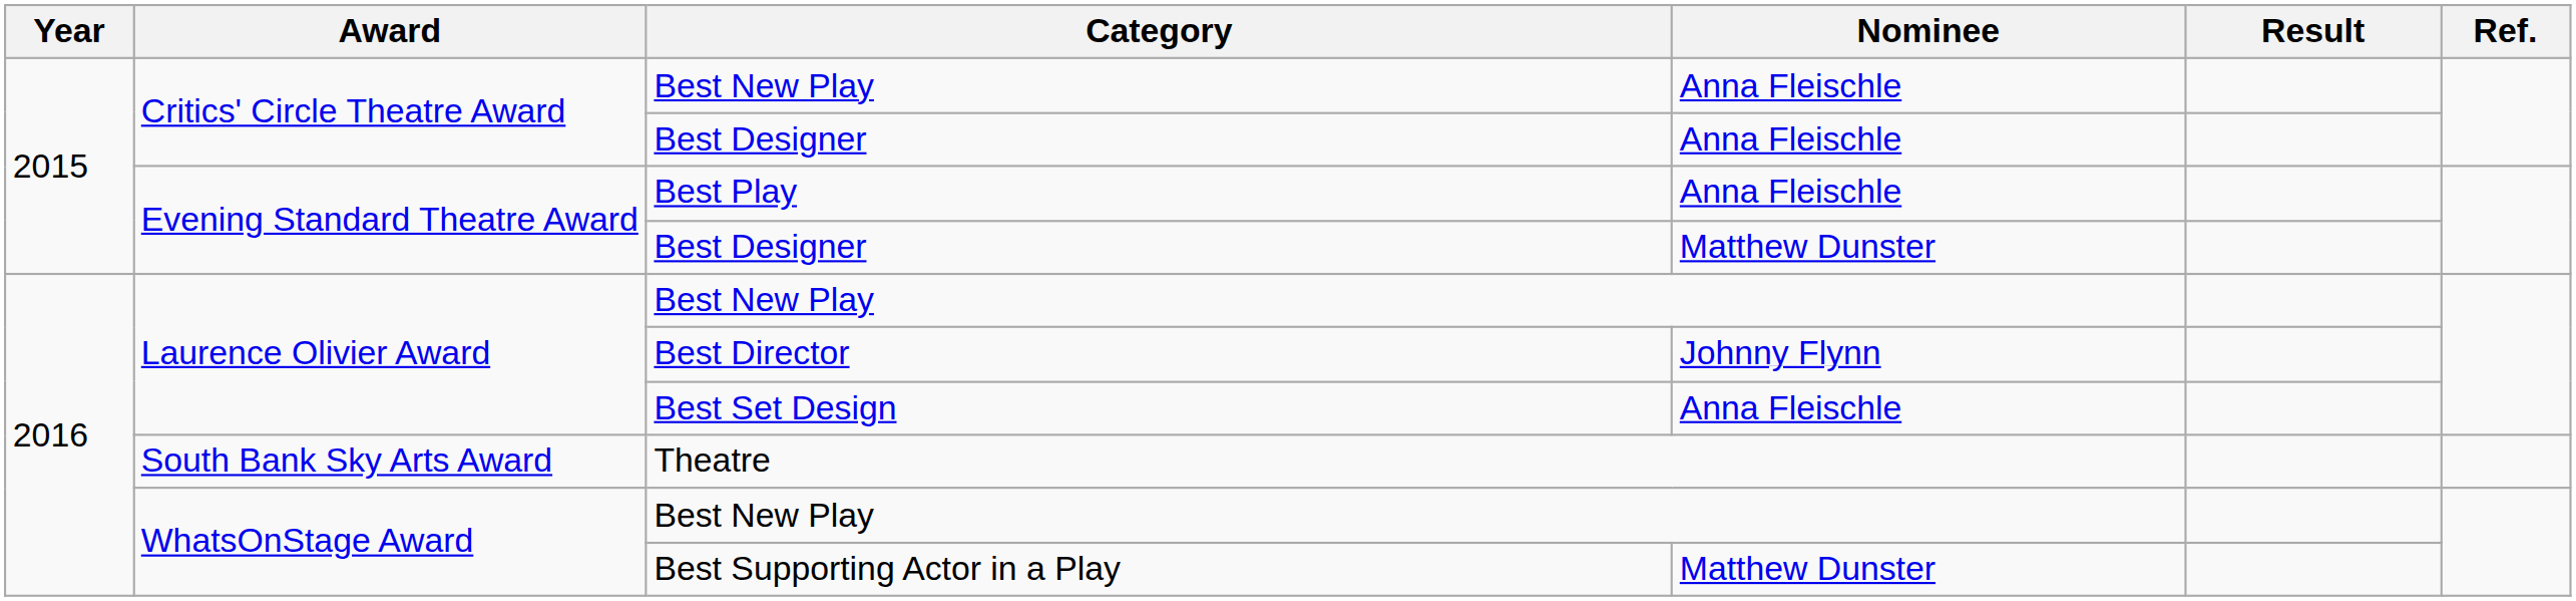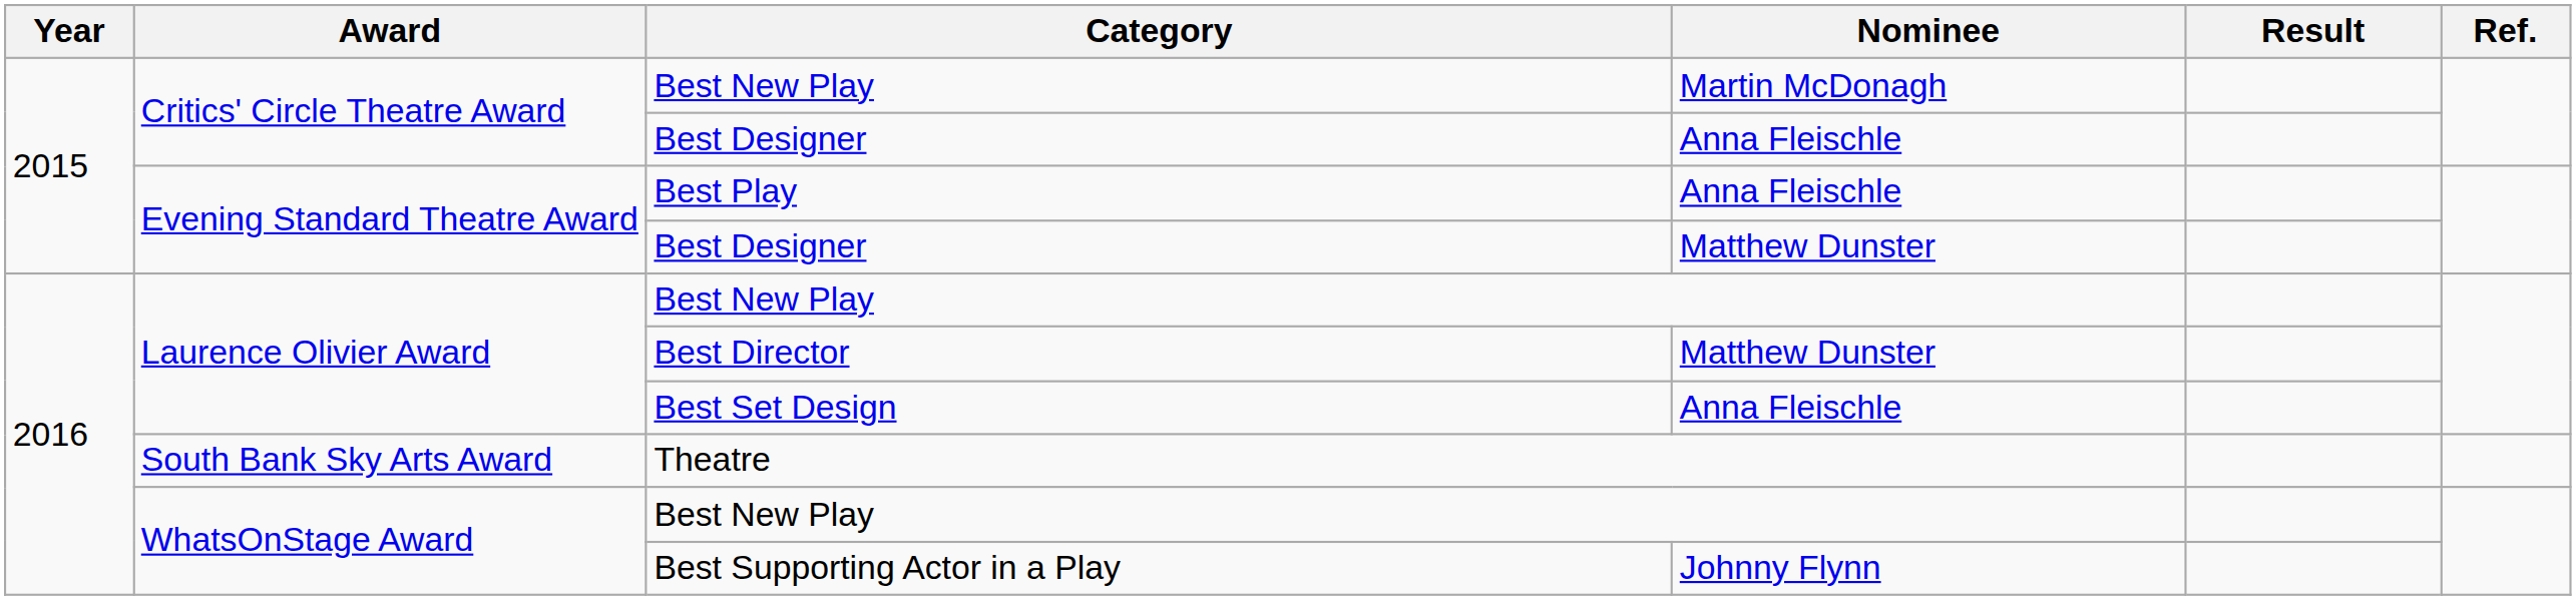 <table class="wikitable">
 <tr>
 <th width="5%">Year</th>
 <th width="20%">Award</th>
 <th width="40%">Category</th>
 <th width="20%">Nominee</th>
 <th width="10%">Result</th>
 <th width="5%">Ref.</th>
 </tr>
 <tr>
 <td rowspan="4">2015</td>
 <td rowspan="2"><a href='#'>Critics' Circle Theatre Award</a></td>
 <td><a href='#'>Best New Play</a></td>
-<td><a href='#'>Anna Fleischle</a></td>
+<td><a href='#'>Martin McDonagh</a></td>
 <td></td>
 <td rowspan=2></td>
 </tr>
 <tr>
 <td><a href='#'>Best Designer</a></td>
 <td><a href='#'>Anna Fleischle</a></td>
 <td></td>
 </tr>
 <tr>
 <td rowspan="2"><a href='#'>Evening Standard Theatre Award</a></td>
 <td><a href='#'>Best Play</a></td>
 <td><a href='#'>Anna Fleischle</a></td>
 <td></td>
 <td rowspan=2> <br></td>
 </tr>
 <tr>
 <td><a href='#'>Best Designer</a></td>
 <td><a href='#'>Matthew Dunster</a></td>
 <td></td>
 </tr>
 <tr>
 <td rowspan="6">2016</td>
 <td rowspan="3"><a href='#'>Laurence Olivier Award</a></td>
 <td colspan="2"><a href='#'>Best New Play</a></td>
 <td></td>
 <td rowspan=3></td>
 </tr>
 <tr>
 <td><a href='#'>Best Director</a></td>
-<td><a href='#'>Johnny Flynn</a></td>
+<td><a href='#'>Matthew Dunster</a></td>
 <td></td>
 </tr>
 <tr>
 <td><a href='#'>Best Set Design</a></td>
 <td><a href='#'>Anna Fleischle</a></td>
 <td></td>
 </tr>
 <tr>
 <td><a href='#'>South Bank Sky Arts Award</a></td>
 <td colspan="2">Theatre</td>
 <td></td>
 <td></td>
 </tr>
 <tr>
 <td rowspan="2"><a href='#'>WhatsOnStage Award</a></td>
 <td colspan="2">Best New Play</td>
 <td></td>
 <td rowspan=2></td>
 </tr>
 <tr>
 <td>Best Supporting Actor in a Play</td>
-<td><a href='#'>Matthew Dunster</a></td>
+<td><a href='#'>Johnny Flynn</a></td>
 <td></td>
 </tr>
 </table>
